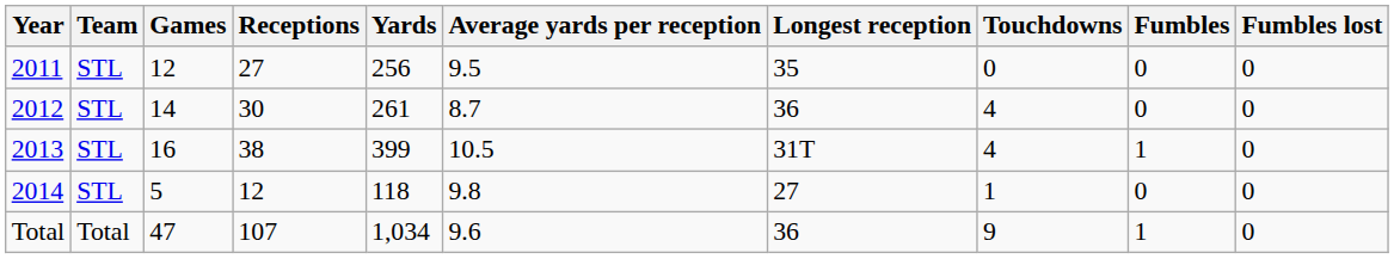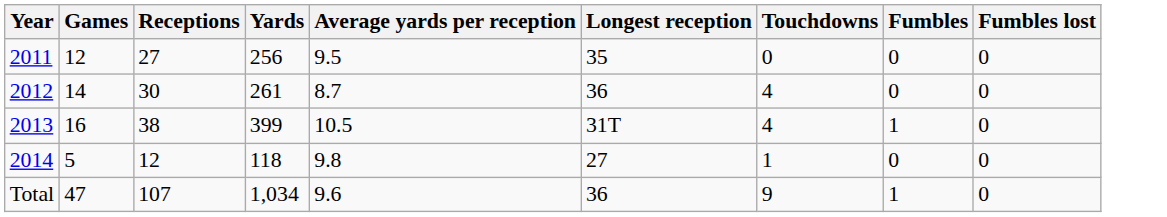 <table class="wikitable">
 <tr>
 <th>Year</th>
-<th>Team</th>
 <th>Games</th>
 <th>Receptions</th>
 <th>Yards</th>
 <th>Average yards per reception</th>
 <th>Longest reception</th>
 <th>Touchdowns</th>
 <th>Fumbles</th>
 <th>Fumbles lost</th>
 </tr>
 <tr>
 <td><a href='#'>2011</a></td>
-<td><a href='#'>STL</a></td>
 <td>12</td>
 <td>27</td>
 <td>256</td>
 <td>9.5</td>
 <td>35</td>
 <td>0</td>
 <td>0</td>
 <td>0</td>
 </tr>
 <tr>
 <td><a href='#'>2012</a></td>
-<td><a href='#'>STL</a></td>
 <td>14</td>
 <td>30</td>
 <td>261</td>
 <td>8.7</td>
 <td>36</td>
 <td>4</td>
 <td>0</td>
 <td>0</td>
 </tr>
 <tr>
 <td><a href='#'>2013</a></td>
-<td><a href='#'>STL</a></td>
 <td>16</td>
 <td>38</td>
 <td>399</td>
 <td>10.5</td>
 <td>31T</td>
 <td>4</td>
 <td>1</td>
 <td>0</td>
 </tr>
 <tr>
 <td><a href='#'>2014</a></td>
-<td><a href='#'>STL</a></td>
 <td>5</td>
 <td>12</td>
 <td>118</td>
 <td>9.8</td>
 <td>27</td>
 <td>1</td>
 <td>0</td>
 <td>0</td>
 </tr>
 <tr>
 <td>Total</td>
-<td>Total</td>
 <td>47</td>
 <td>107</td>
 <td>1,034</td>
 <td>9.6</td>
 <td>36</td>
 <td>9</td>
 <td>1</td>
 <td>0</td>
 </tr>
 </table>
